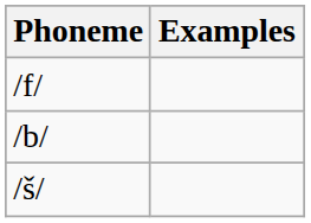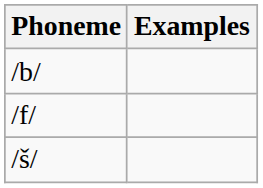 <table class="wikitable">
 <tr>
 <th>Phoneme</th>
 <th>Examples</th>
 </tr>
 <tr>
-<td>/f/</td>
+<td>/b/</td>
 <td></td>
 </tr>
 <tr>
-<td>/b/</td>
+<td>/f/</td>
 <td></td>
 </tr>
 <tr>
 <td>/š/</td>
 <td><br></td>
 </tr>
 </table>
